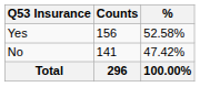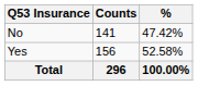 <table class="wikitable sortable">
 <tr>
 <th>Q53 Insurance</th>
 <th>Counts</th>
 <th>%</th>
 </tr>
 <tr>
+<td>No</td>
+<td>141</td>
+<td>47.42%</td>
+</tr>
+<tr>
 <td>Yes</td>
 <td>156</td>
 <td>52.58%</td>
-</tr>
-<tr>
-<td>No</td>
-<td>141</td>
-<td>47.42%</td>
 </tr>
 <tr>
 <th>Total</th>
 <th>296</th>
 <th>100.00%</th>
 </tr>
 </table>
